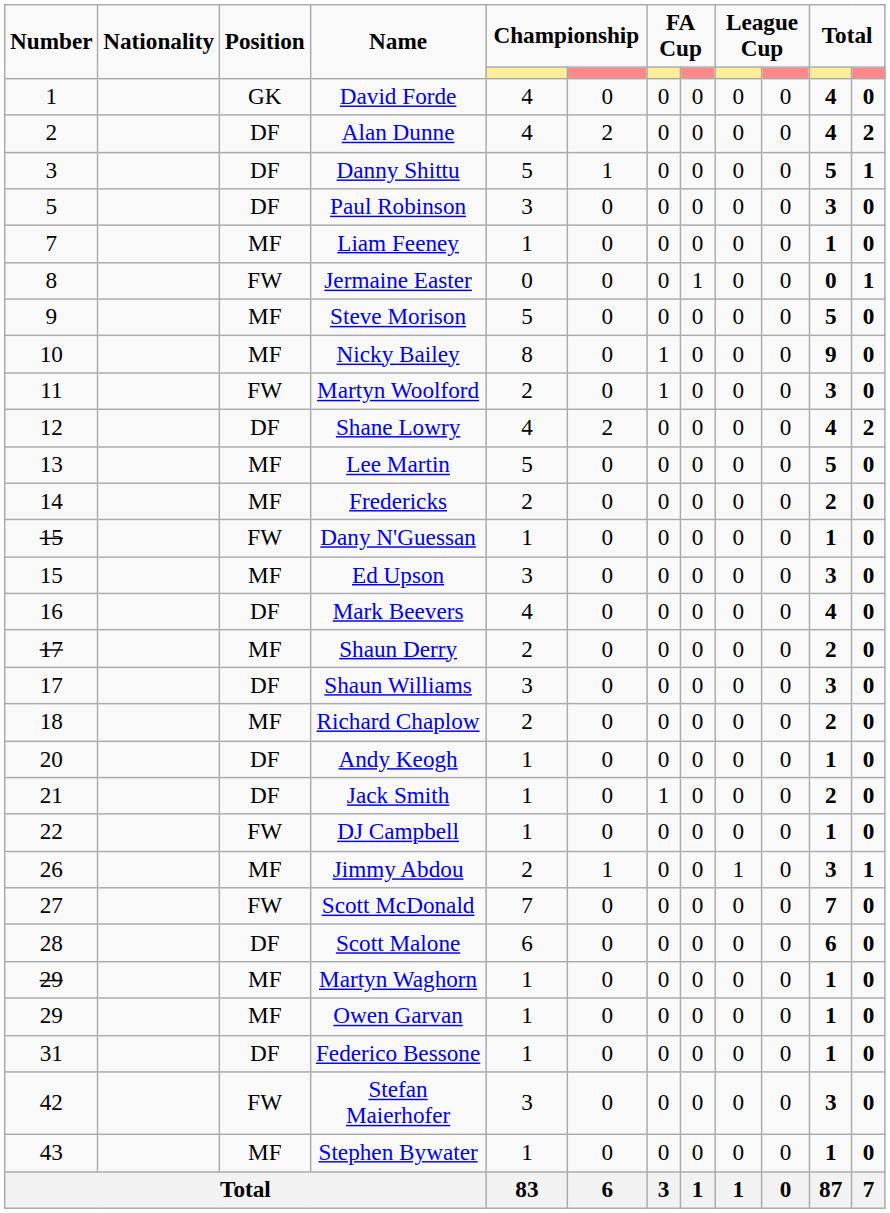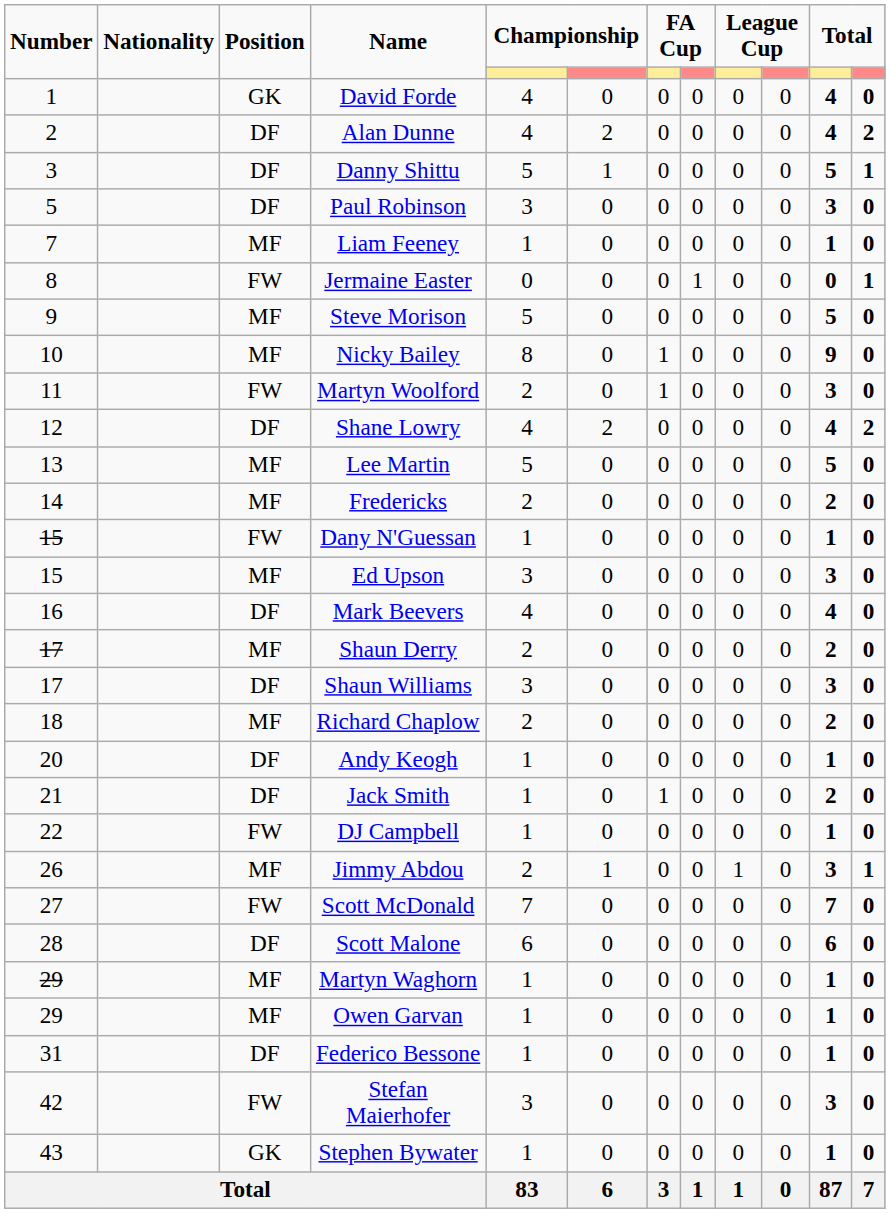 <table class="wikitable" style="text-align:center;">
 <tr style="text-align:center;">
 <td rowspan="2"  style="width:10%; "><strong>Number</strong></td>
 <td rowspan="2"  style="width:10%; "><strong>Nationality</strong></td>
 <td rowspan="2"  style="width:10%; "><strong>Position</strong></td>
 <td rowspan="2"  style="width:20%; "><strong>Name</strong></td>
 <td colspan="2"><strong>Championship</strong></td>
 <td colspan="2"><strong>FA Cup</strong></td>
 <td colspan="2"><strong>League Cup</strong></td>
 <td colspan="2"><strong>Total</strong></td>
 </tr>
 <tr>
 <th style="width:60px; background:#fe9;"></th>
 <th style="width:60px; background:#ff8888;"></th>
 <th style="width:60px; background:#fe9;"></th>
 <th style="width:60px; background:#ff8888;"></th>
 <th style="width:60px; background:#fe9;"></th>
 <th style="width:60px; background:#ff8888;"></th>
 <th style="width:60px; background:#fe9;"></th>
 <th style="width:60px; background:#ff8888;"></th>
 </tr>
 <tr>
 <td>1</td>
 <td></td>
 <td>GK</td>
 <td><a href='#'>David Forde</a></td>
 <td>4</td>
 <td>0</td>
 <td>0</td>
 <td>0</td>
 <td>0</td>
 <td>0</td>
 <td><strong>4</strong></td>
 <td><strong>0</strong></td>
 </tr>
 <tr>
 <td>2</td>
 <td></td>
 <td>DF</td>
 <td><a href='#'>Alan Dunne</a></td>
 <td>4</td>
 <td>2</td>
 <td>0</td>
 <td>0</td>
 <td>0</td>
 <td>0</td>
 <td><strong>4</strong></td>
 <td><strong>2</strong></td>
 </tr>
 <tr>
 <td>3</td>
 <td></td>
 <td>DF</td>
 <td><a href='#'>Danny Shittu</a></td>
 <td>5</td>
 <td>1</td>
 <td>0</td>
 <td>0</td>
 <td>0</td>
 <td>0</td>
 <td><strong>5</strong></td>
 <td><strong>1</strong></td>
 </tr>
 <tr>
 <td>5</td>
 <td></td>
 <td>DF</td>
 <td><a href='#'>Paul Robinson</a></td>
 <td>3</td>
 <td>0</td>
 <td>0</td>
 <td>0</td>
 <td>0</td>
 <td>0</td>
 <td><strong>3</strong></td>
 <td><strong>0</strong></td>
 </tr>
 <tr>
 <td>7</td>
 <td></td>
 <td>MF</td>
 <td><a href='#'>Liam Feeney</a></td>
 <td>1</td>
 <td>0</td>
 <td>0</td>
 <td>0</td>
 <td>0</td>
 <td>0</td>
 <td><strong>1</strong></td>
 <td><strong>0</strong></td>
 </tr>
 <tr>
 <td>8</td>
 <td></td>
 <td>FW</td>
 <td><a href='#'>Jermaine Easter</a></td>
 <td>0</td>
 <td>0</td>
 <td>0</td>
 <td>1</td>
 <td>0</td>
 <td>0</td>
 <td><strong>0</strong></td>
 <td><strong>1</strong></td>
 </tr>
 <tr>
 <td>9</td>
 <td></td>
 <td>MF</td>
 <td><a href='#'>Steve Morison</a></td>
 <td>5</td>
 <td>0</td>
 <td>0</td>
 <td>0</td>
 <td>0</td>
 <td>0</td>
 <td><strong>5</strong></td>
 <td><strong>0</strong></td>
 </tr>
 <tr>
 <td>10</td>
 <td></td>
 <td>MF</td>
 <td><a href='#'>Nicky Bailey</a></td>
 <td>8</td>
 <td>0</td>
 <td>1</td>
 <td>0</td>
 <td>0</td>
 <td>0</td>
 <td><strong>9</strong></td>
 <td><strong>0</strong></td>
 </tr>
 <tr>
 <td>11</td>
 <td></td>
 <td>FW</td>
 <td><a href='#'>Martyn Woolford</a></td>
 <td>2</td>
 <td>0</td>
 <td>1</td>
 <td>0</td>
 <td>0</td>
 <td>0</td>
 <td><strong>3</strong></td>
 <td><strong>0</strong></td>
 </tr>
 <tr>
 <td>12</td>
 <td></td>
 <td>DF</td>
 <td><a href='#'>Shane Lowry</a></td>
 <td>4</td>
 <td>2</td>
 <td>0</td>
 <td>0</td>
 <td>0</td>
 <td>0</td>
 <td><strong>4</strong></td>
 <td><strong>2</strong></td>
 </tr>
 <tr>
 <td>13</td>
 <td></td>
 <td>MF</td>
 <td><a href='#'>Lee Martin</a></td>
 <td>5</td>
 <td>0</td>
 <td>0</td>
 <td>0</td>
 <td>0</td>
 <td>0</td>
 <td><strong>5</strong></td>
 <td><strong>0</strong></td>
 </tr>
 <tr>
 <td>14</td>
 <td></td>
 <td>MF</td>
 <td><a href='#'>Fredericks</a></td>
 <td>2</td>
 <td>0</td>
 <td>0</td>
 <td>0</td>
 <td>0</td>
 <td>0</td>
 <td><strong>2</strong></td>
 <td><strong>0</strong></td>
 </tr>
 <tr>
 <td><s>15</s></td>
 <td></td>
 <td>FW</td>
 <td><a href='#'>Dany N'Guessan</a></td>
 <td>1</td>
 <td>0</td>
 <td>0</td>
 <td>0</td>
 <td>0</td>
 <td>0</td>
 <td><strong>1</strong></td>
 <td><strong>0</strong></td>
 </tr>
 <tr>
 <td>15</td>
 <td></td>
 <td>MF</td>
 <td><a href='#'>Ed Upson</a></td>
 <td>3</td>
 <td>0</td>
 <td>0</td>
 <td>0</td>
 <td>0</td>
 <td>0</td>
 <td><strong>3</strong></td>
 <td><strong>0</strong></td>
 </tr>
 <tr>
 <td>16</td>
 <td></td>
 <td>DF</td>
 <td><a href='#'>Mark Beevers</a></td>
 <td>4</td>
 <td>0</td>
 <td>0</td>
 <td>0</td>
 <td>0</td>
 <td>0</td>
 <td><strong>4</strong></td>
 <td><strong>0</strong></td>
 </tr>
 <tr>
 <td><s>17</s></td>
 <td></td>
 <td>MF</td>
 <td><a href='#'>Shaun Derry</a></td>
 <td>2</td>
 <td>0</td>
 <td>0</td>
 <td>0</td>
 <td>0</td>
 <td>0</td>
 <td><strong>2</strong></td>
 <td><strong>0</strong></td>
 </tr>
 <tr>
 <td>17</td>
 <td></td>
 <td>DF</td>
 <td><a href='#'>Shaun Williams</a></td>
 <td>3</td>
 <td>0</td>
 <td>0</td>
 <td>0</td>
 <td>0</td>
 <td>0</td>
 <td><strong>3</strong></td>
 <td><strong>0</strong></td>
 </tr>
 <tr>
 <td>18</td>
 <td></td>
 <td>MF</td>
 <td><a href='#'>Richard Chaplow</a></td>
 <td>2</td>
 <td>0</td>
 <td>0</td>
 <td>0</td>
 <td>0</td>
 <td>0</td>
 <td><strong>2</strong></td>
 <td><strong>0</strong></td>
 </tr>
 <tr>
 <td>20</td>
 <td></td>
 <td>DF</td>
 <td><a href='#'>Andy Keogh</a></td>
 <td>1</td>
 <td>0</td>
 <td>0</td>
 <td>0</td>
 <td>0</td>
 <td>0</td>
 <td><strong>1</strong></td>
 <td><strong>0</strong></td>
 </tr>
 <tr>
 <td>21</td>
 <td></td>
 <td>DF</td>
 <td><a href='#'>Jack Smith</a></td>
 <td>1</td>
 <td>0</td>
 <td>1</td>
 <td>0</td>
 <td>0</td>
 <td>0</td>
 <td><strong>2</strong></td>
 <td><strong>0</strong></td>
 </tr>
 <tr>
 <td>22</td>
 <td></td>
 <td>FW</td>
 <td><a href='#'>DJ Campbell</a></td>
 <td>1</td>
 <td>0</td>
 <td>0</td>
 <td>0</td>
 <td>0</td>
 <td>0</td>
 <td><strong>1</strong></td>
 <td><strong>0</strong></td>
 </tr>
 <tr>
 <td>26</td>
 <td></td>
 <td>MF</td>
 <td><a href='#'>Jimmy Abdou</a></td>
 <td>2</td>
 <td>1</td>
 <td>0</td>
 <td>0</td>
 <td>1</td>
 <td>0</td>
 <td><strong>3</strong></td>
 <td><strong>1</strong></td>
 </tr>
 <tr>
 <td>27</td>
 <td></td>
 <td>FW</td>
 <td><a href='#'>Scott McDonald</a></td>
 <td>7</td>
 <td>0</td>
 <td>0</td>
 <td>0</td>
 <td>0</td>
 <td>0</td>
 <td><strong>7</strong></td>
 <td><strong>0</strong></td>
 </tr>
 <tr>
 <td>28</td>
 <td></td>
 <td>DF</td>
 <td><a href='#'>Scott Malone</a></td>
 <td>6</td>
 <td>0</td>
 <td>0</td>
 <td>0</td>
 <td>0</td>
 <td>0</td>
 <td><strong>6</strong></td>
 <td><strong>0</strong></td>
 </tr>
 <tr>
 <td><s>29</s></td>
 <td></td>
 <td>MF</td>
 <td><a href='#'>Martyn Waghorn</a></td>
 <td>1</td>
 <td>0</td>
 <td>0</td>
 <td>0</td>
 <td>0</td>
 <td>0</td>
 <td><strong>1</strong></td>
 <td><strong>0</strong></td>
 </tr>
 <tr>
 <td>29</td>
 <td></td>
 <td>MF</td>
 <td><a href='#'>Owen Garvan</a></td>
 <td>1</td>
 <td>0</td>
 <td>0</td>
 <td>0</td>
 <td>0</td>
 <td>0</td>
 <td><strong>1</strong></td>
 <td><strong>0</strong></td>
 </tr>
 <tr>
 <td>31</td>
 <td></td>
 <td>DF</td>
 <td><a href='#'>Federico Bessone</a></td>
 <td>1</td>
 <td>0</td>
 <td>0</td>
 <td>0</td>
 <td>0</td>
 <td>0</td>
 <td><strong>1</strong></td>
 <td><strong>0</strong></td>
 </tr>
 <tr>
 <td>42</td>
 <td></td>
 <td>FW</td>
 <td><a href='#'>Stefan Maierhofer</a></td>
 <td>3</td>
 <td>0</td>
 <td>0</td>
 <td>0</td>
 <td>0</td>
 <td>0</td>
 <td><strong>3</strong></td>
 <td><strong>0</strong></td>
 </tr>
 <tr>
 <td>43</td>
 <td></td>
-<td>MF</td>
+<td>GK</td>
 <td><a href='#'>Stephen Bywater</a></td>
 <td>1</td>
 <td>0</td>
 <td>0</td>
 <td>0</td>
 <td>0</td>
 <td>0</td>
 <td><strong>1</strong></td>
 <td><strong>0</strong></td>
 </tr>
 <tr>
 <th colspan=4>Total</th>
 <th>83</th>
 <th>6</th>
 <th>3</th>
 <th>1</th>
 <th>1</th>
 <th>0</th>
 <th>87</th>
 <th>7</th>
 </tr>
 </table>
